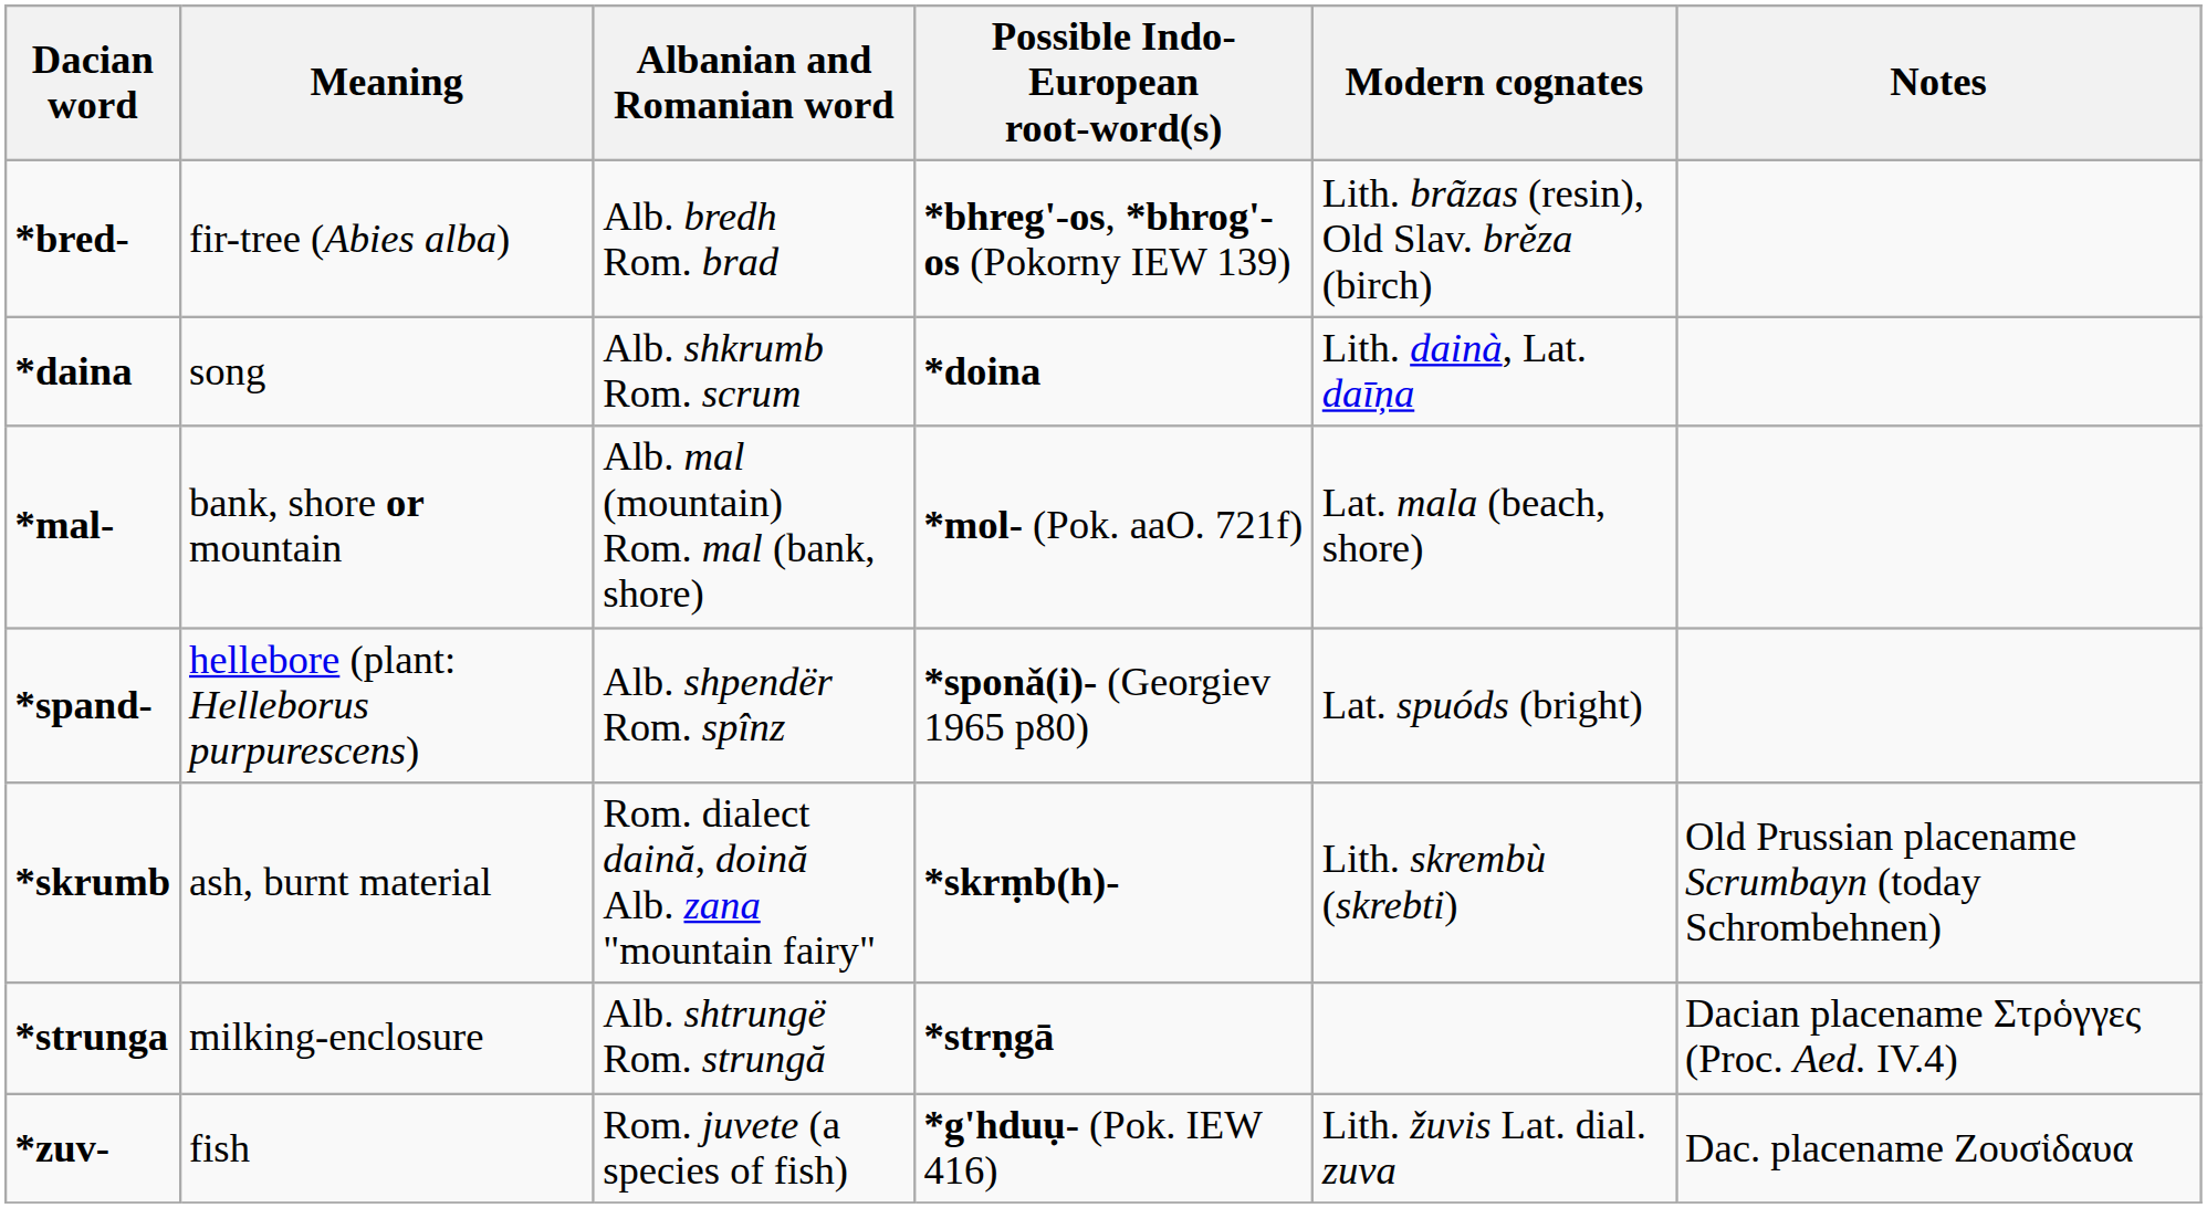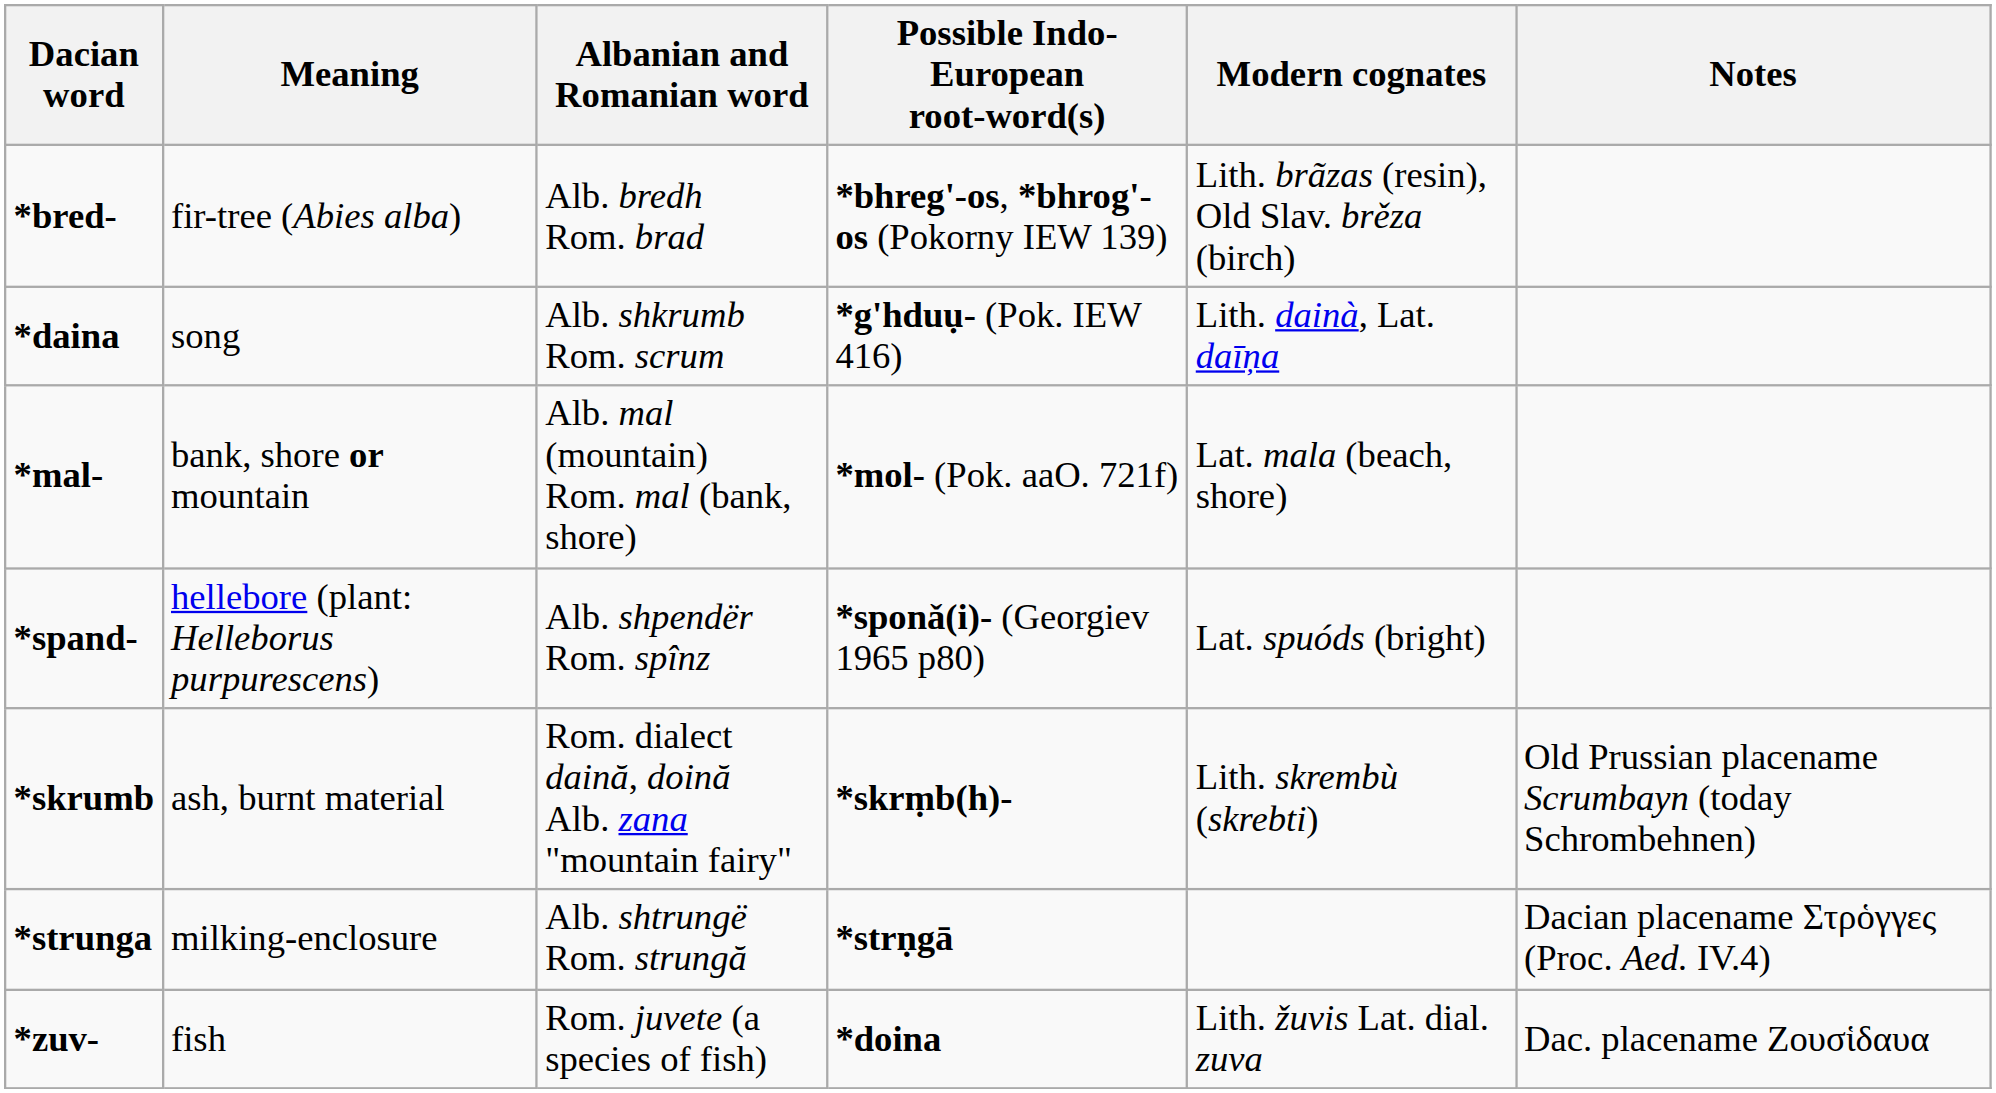 <table class=wikitable>
 <tr>
 <th>Dacian<br>word</th>
 <th>Meaning</th>
 <th>Albanian and Romanian word</th>
 <th>Possible Indo-European<br>root-word(s)</th>
 <th>Modern cognates</th>
 <th>Notes</th>
 </tr>
 <tr>
 <td><strong>*bred-</strong></td>
 <td>fir-tree (<em>Abies alba</em>)</td>
 <td>Alb. <em>bredh</em><br>Rom. <em>brad</em></td>
 <td><strong>*bhreg'-os</strong>, <strong>*bhrog'-os</strong> (Pokorny IEW 139)</td>
 <td>Lith. <em>brãzas</em> (resin), Old Slav. <em>brěza</em> (birch)</td>
 <td></td>
 </tr>
 <tr>
 <td><strong>*daina</strong></td>
 <td>song</td>
 <td>Alb. <em>shkrumb</em><br>Rom. <em>scrum</em></td>
-<td><strong>*doina</strong></td>
+<td><strong>*g'hduụ-</strong> (Pok. IEW 416)</td>
 <td>Lith. <em><a href='#'>dainà</a></em>, Lat. <em><a href='#'>daīņa</a></em></td>
 <td></td>
 </tr>
 <tr>
 <td><strong>*mal-</strong></td>
 <td>bank, shore <strong>or</strong> mountain</td>
 <td>Alb. <em>mal</em> (mountain)<br>Rom. <em>mal</em> (bank, shore)</td>
 <td><strong>*mol-</strong> (Pok. aaO. 721f)</td>
 <td>Lat. <em>mala</em> (beach, shore)</td>
 <td></td>
 </tr>
 <tr>
 <td><strong>*spand-</strong></td>
 <td><a href='#'>hellebore</a> (plant: <em>Helleborus purpurescens</em>)</td>
 <td>Alb. <em>shpendër</em><br>Rom. <em>spînz</em></td>
 <td><strong>*sponǎ(i)-</strong> (Georgiev 1965 p80)</td>
 <td>Lat. <em>spuóds</em> (bright)</td>
 <td></td>
 </tr>
 <tr>
 <td><strong>*skrumb</strong></td>
 <td>ash, burnt material</td>
 <td>Rom. dialect <em>daină</em>, <em>doină</em><br>Alb. <em><a href='#'>zana</a></em> "mountain fairy"</td>
 <td><strong>*skrṃb(h)-</strong></td>
 <td>Lith. <em>skrembù</em> (<em>skrebti</em>)</td>
 <td>Old Prussian placename <em>Scrumbayn</em> (today Schrombehnen)</td>
 </tr>
 <tr>
 <td><strong>*strunga</strong></td>
 <td>milking-enclosure</td>
 <td>Alb. <em>shtrungë</em><br>Rom. <em>strungă</em></td>
 <td><strong>*strṇgā</strong></td>
 <td></td>
 <td>Dacian placename Στρὁγγες (Proc. <em>Aed.</em> IV.4)</td>
 </tr>
 <tr>
 <td><strong>*zuv-</strong></td>
 <td>fish</td>
 <td>Rom. <em>juvete</em> (a species of fish)</td>
-<td><strong>*g'hduụ-</strong> (Pok. IEW 416)</td>
+<td><strong>*doina</strong></td>
 <td>Lith. <em>žuvis</em> Lat. dial. <em>zuva</em></td>
 <td>Dac. placename Ζουσἱδαυα</td>
 </tr>
 </table>
